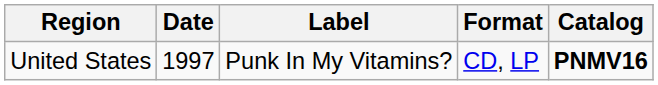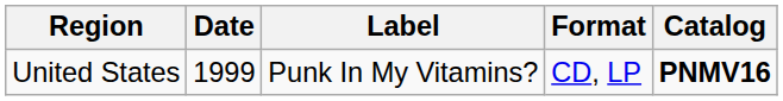 <table class="wikitable">
 <tr>
 <th>Region</th>
 <th>Date</th>
 <th>Label</th>
 <th>Format</th>
 <th>Catalog</th>
 </tr>
 <tr>
 <td>United States</td>
-<td>1997</td>
+<td>1999</td>
 <td>Punk In My Vitamins?</td>
 <td><a href='#'>CD</a>, <a href='#'>LP</a></td>
 <td><strong>PNMV16</strong></td>
 </tr>
 </table>
